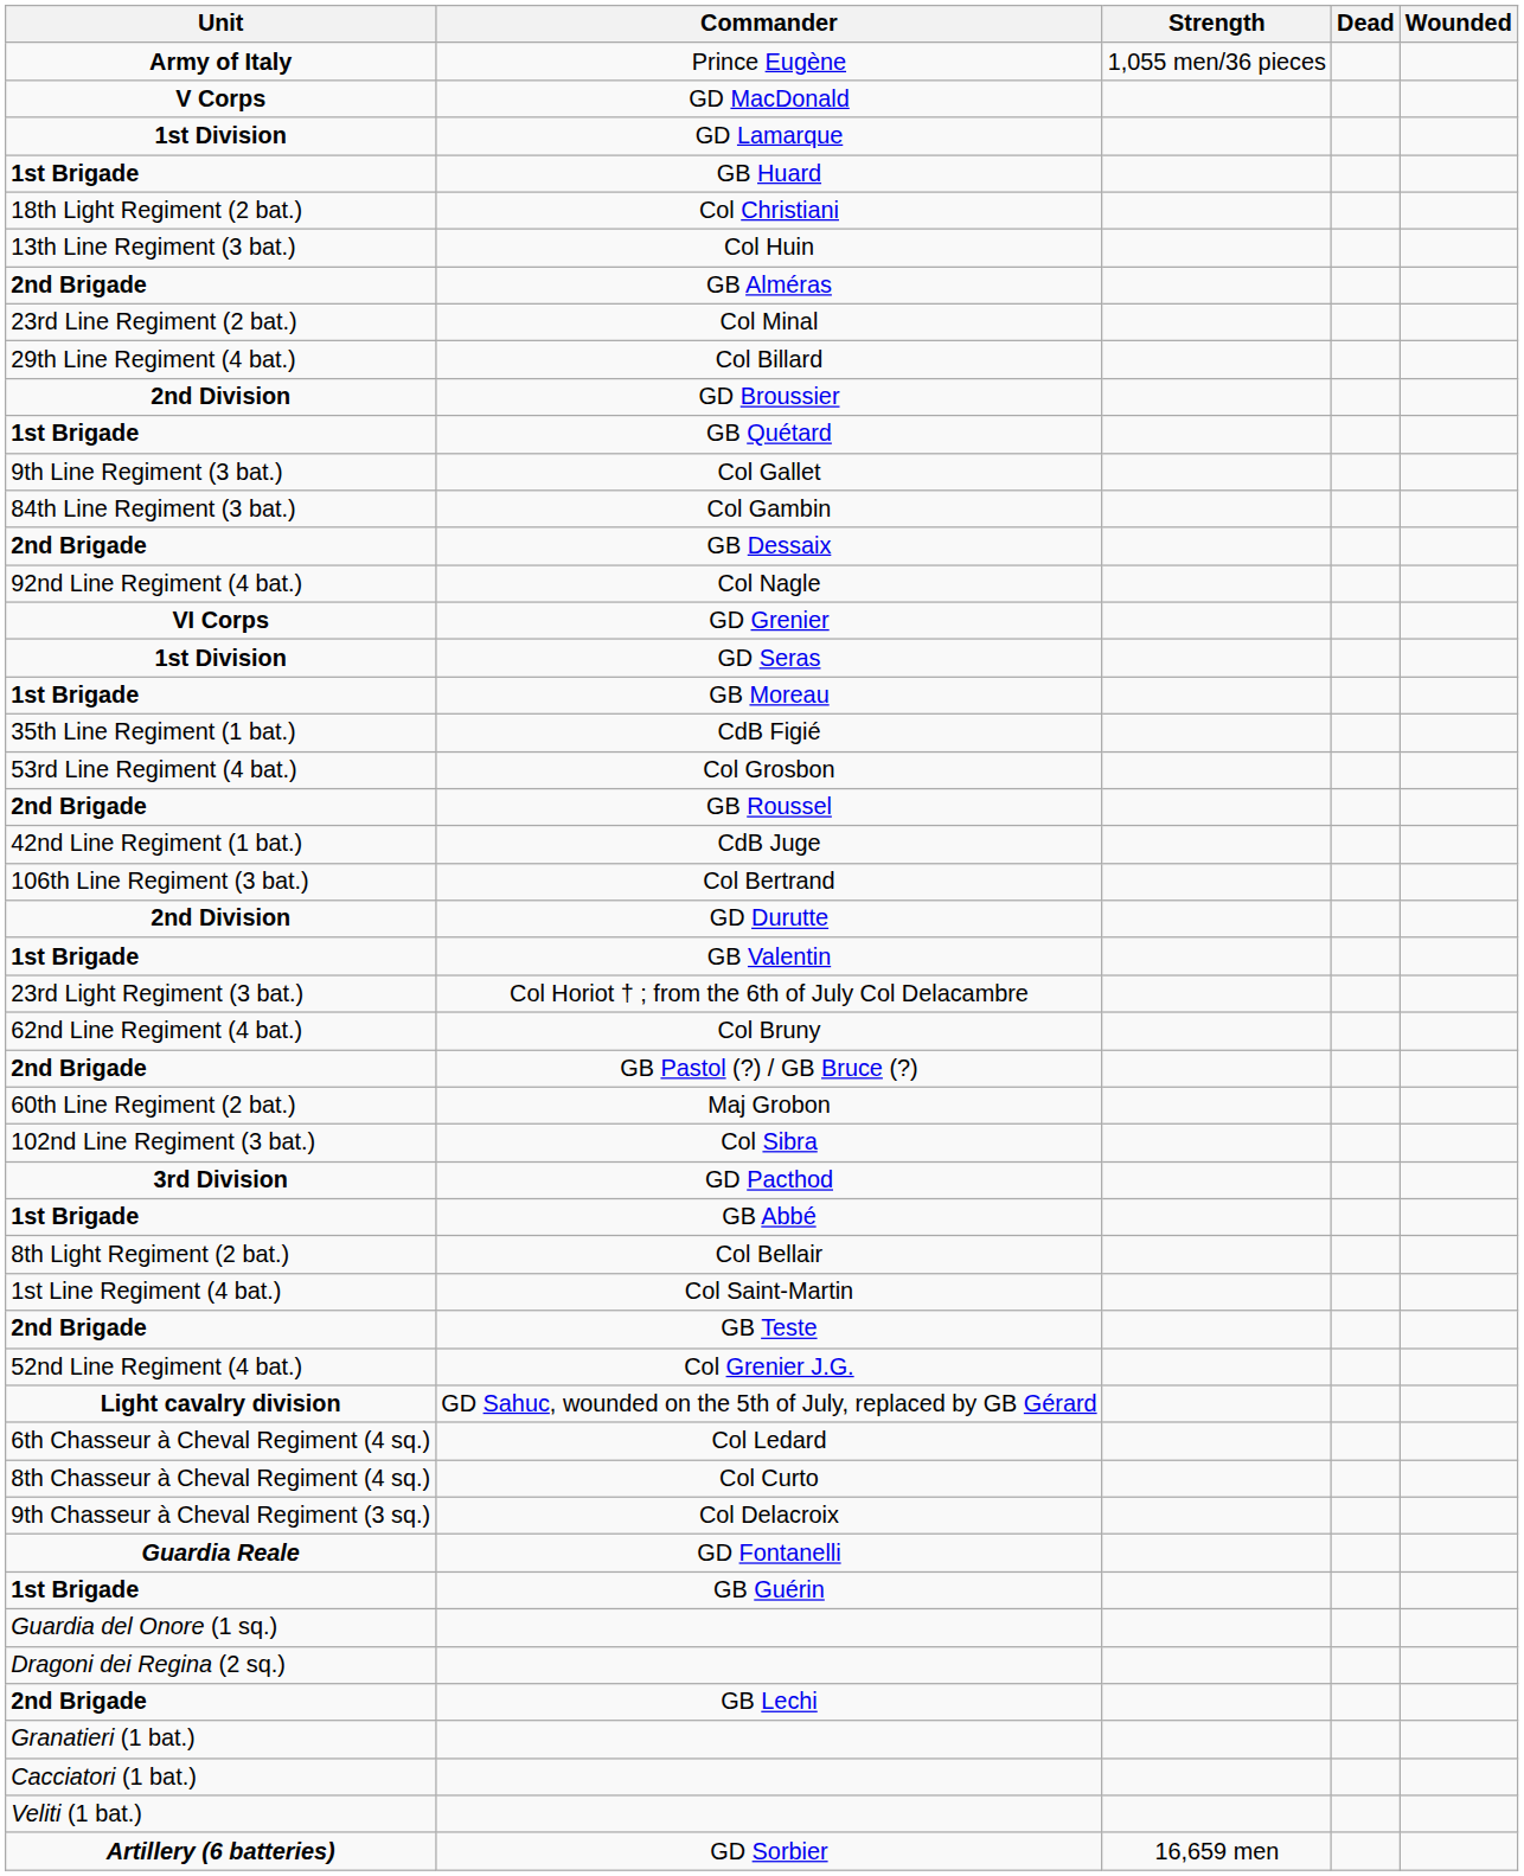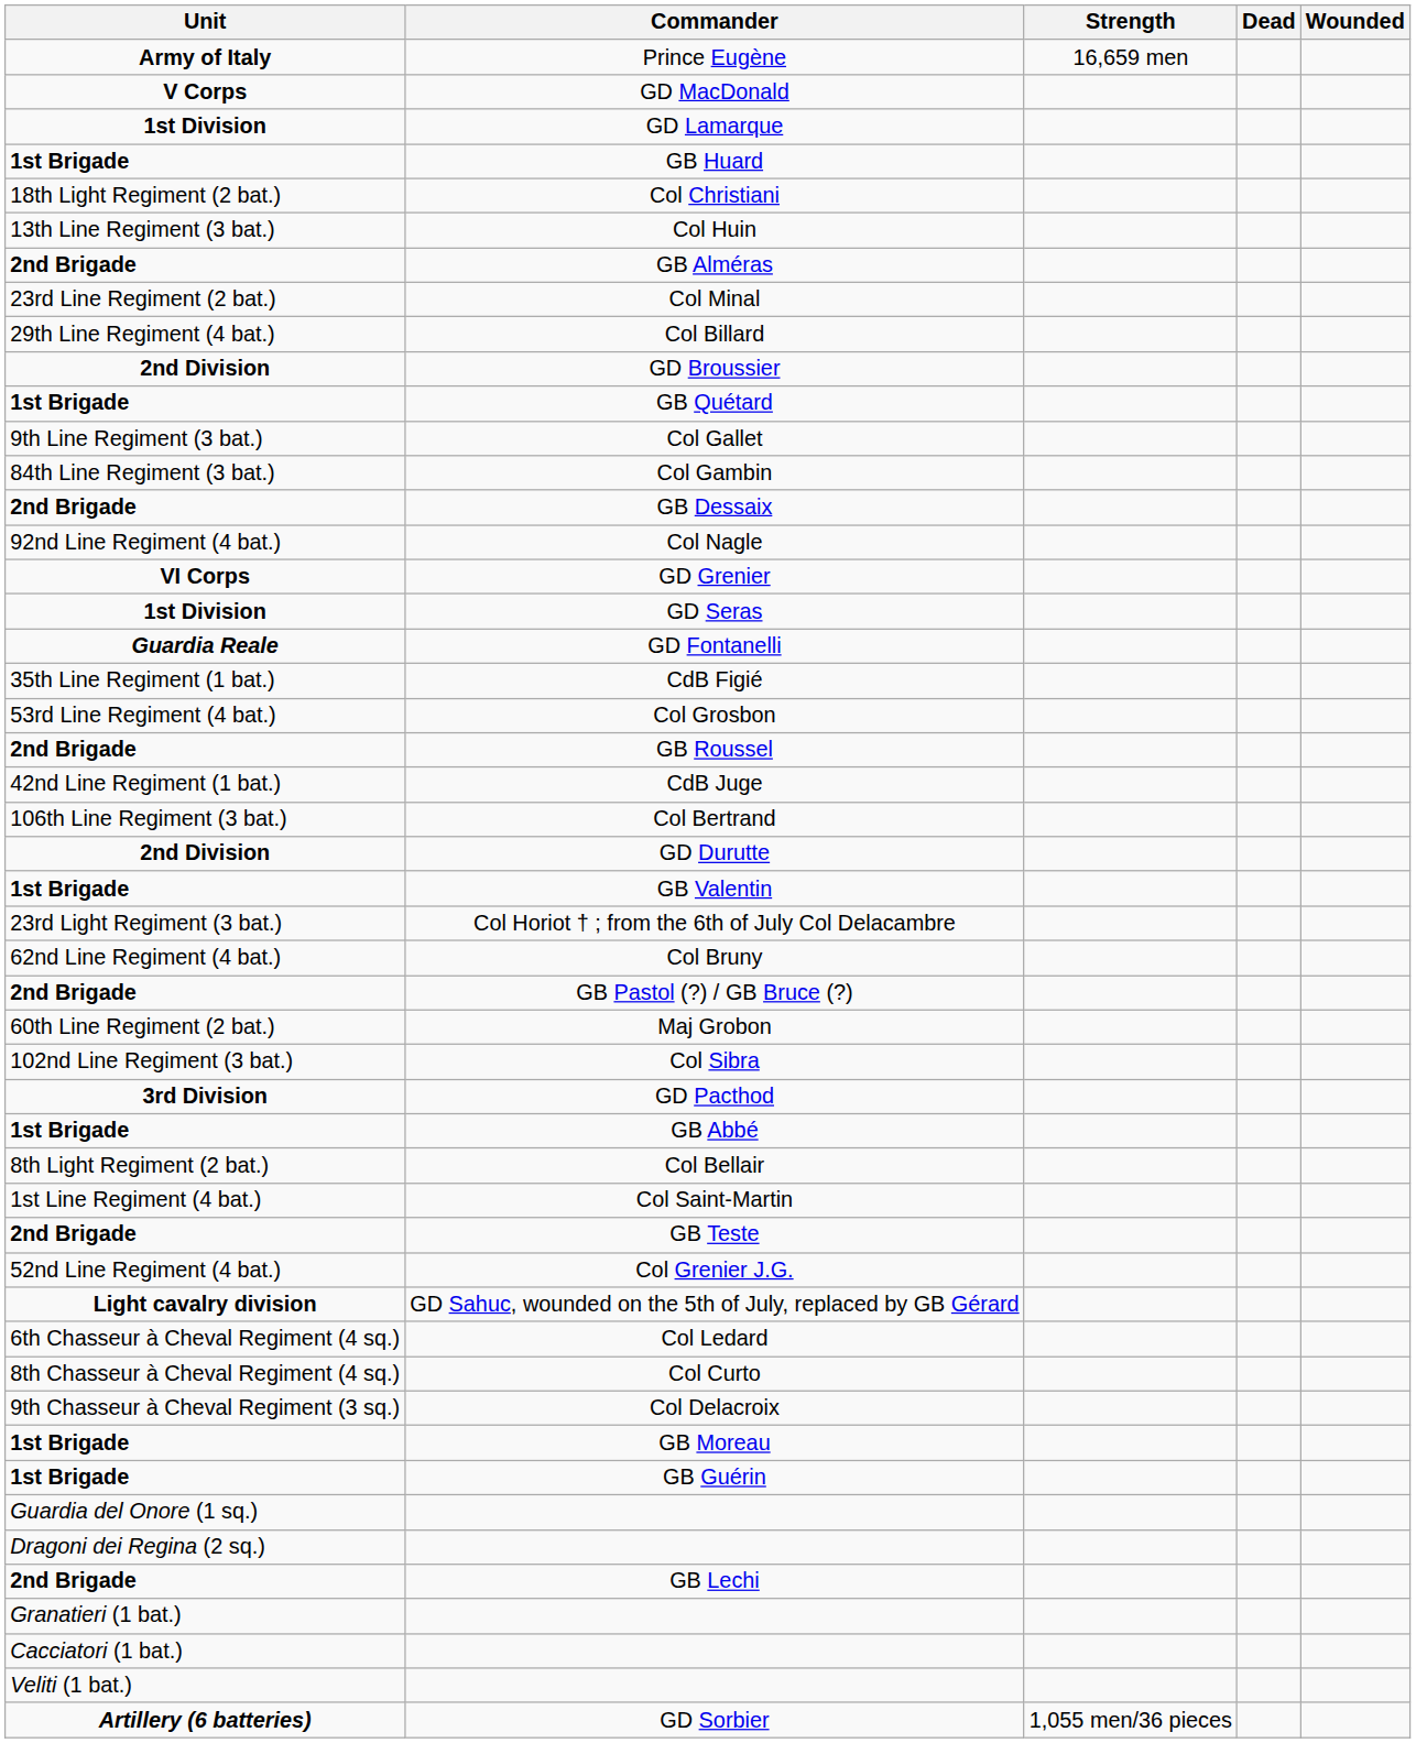 <table class="wikitable">
 <tr>
 <th>Unit</th>
 <th>Commander</th>
 <th>Strength</th>
 <th>Dead</th>
 <th>Wounded</th>
 </tr>
 <tr>
 <th style="background:#f9f9f9;">Army of Italy</th>
 <td style="text-align:center;">Prince <a href='#'>Eugène</a></td>
-<td style="text-align:center;">1,055 men/36 pieces</td>
+<td style="text-align:center;">16,659 men</td>
 <td style="text-align:center;"></td>
 <td style="text-align:center;"></td>
 </tr>
 <tr>
 <th style="background:#f9f9f9;">V Corps</th>
 <td style="text-align:center;">GD <a href='#'>MacDonald</a></td>
 <td style="text-align:center;"></td>
 <td style="text-align:center;"></td>
 <td style="text-align:center;"></td>
 </tr>
 <tr>
 <th style="background:#f9f9f9;">1st Division</th>
 <td style="text-align:center;">GD <a href='#'>Lamarque</a></td>
 <td style="text-align:center;"></td>
 <td style="text-align:center;"></td>
 <td style="text-align:center;"></td>
 </tr>
 <tr>
 <td><strong>1st Brigade</strong></td>
 <td style="text-align:center;">GB <a href='#'>Huard</a></td>
 <td style="text-align:center;"></td>
 <td style="text-align:center;"></td>
 <td style="text-align:center;"></td>
 </tr>
 <tr>
 <td>18th Light Regiment (2 bat.)</td>
 <td style="text-align:center;">Col <a href='#'>Christiani</a></td>
 <td style="text-align:center;"></td>
 <td style="text-align:center;"></td>
 <td style="text-align:center;"></td>
 </tr>
 <tr>
 <td>13th Line Regiment (3 bat.)</td>
 <td style="text-align:center;">Col Huin</td>
 <td style="text-align:center;"></td>
 <td style="text-align:center;"></td>
 <td style="text-align:center;"></td>
 </tr>
 <tr>
 <td><strong>2nd Brigade</strong></td>
 <td style="text-align:center;">GB <a href='#'>Alméras</a></td>
 <td style="text-align:center;"></td>
 <td style="text-align:center;"></td>
 <td style="text-align:center;"></td>
 </tr>
 <tr>
 <td>23rd Line Regiment (2 bat.)</td>
 <td style="text-align:center;">Col Minal</td>
 <td style="text-align:center;"></td>
 <td style="text-align:center;"></td>
 <td style="text-align:center;"></td>
 </tr>
 <tr>
 <td>29th Line Regiment (4 bat.)</td>
 <td style="text-align:center;">Col Billard</td>
 <td style="text-align:center;"></td>
 <td style="text-align:center;"></td>
 <td style="text-align:center;"></td>
 </tr>
 <tr>
 <th style="background:#f9f9f9;">2nd Division</th>
 <td style="text-align:center;">GD <a href='#'>Broussier</a></td>
 <td style="text-align:center;"></td>
 <td style="text-align:center;"></td>
 <td style="text-align:center;"></td>
 </tr>
 <tr>
 <td><strong>1st Brigade</strong></td>
 <td style="text-align:center;">GB <a href='#'>Quétard</a></td>
 <td style="text-align:center;"></td>
 <td style="text-align:center;"></td>
 <td style="text-align:center;"></td>
 </tr>
 <tr>
 <td>9th Line Regiment (3 bat.)</td>
 <td style="text-align:center;">Col Gallet</td>
 <td style="text-align:center;"></td>
 <td style="text-align:center;"></td>
 <td style="text-align:center;"></td>
 </tr>
 <tr>
 <td>84th Line Regiment (3 bat.)</td>
 <td style="text-align:center;">Col Gambin</td>
 <td style="text-align:center;"></td>
 <td style="text-align:center;"></td>
 <td style="text-align:center;"></td>
 </tr>
 <tr>
 <td><strong>2nd Brigade</strong></td>
 <td style="text-align:center;">GB <a href='#'>Dessaix</a></td>
 <td style="text-align:center;"></td>
 <td style="text-align:center;"></td>
 <td style="text-align:center;"></td>
 </tr>
 <tr>
 <td>92nd Line Regiment (4 bat.)</td>
 <td style="text-align:center;">Col Nagle</td>
 <td style="text-align:center;"></td>
 <td style="text-align:center;"></td>
 <td style="text-align:center;"></td>
 </tr>
 <tr>
 <th style="background:#f9f9f9;">VI Corps</th>
 <td style="text-align:center;">GD <a href='#'>Grenier</a></td>
 <td style="text-align:center;"></td>
 <td style="text-align:center;"></td>
 <td style="text-align:center;"></td>
 </tr>
 <tr>
 <th style="background:#f9f9f9;">1st Division</th>
 <td style="text-align:center;">GD <a href='#'>Seras</a></td>
 <td style="text-align:center;"></td>
 <td style="text-align:center;"></td>
 <td style="text-align:center;"></td>
 </tr>
 <tr>
-<td><strong>1st Brigade</strong></td>
-<td style="text-align:center;">GB <a href='#'>Moreau</a></td>
+<th style="background:#f9f9f9;"><em>Guardia Reale</em></th>
+<td style="text-align:center;">GD <a href='#'>Fontanelli</a></td>
 <td style="text-align:center;"></td>
 <td style="text-align:center;"></td>
 <td style="text-align:center;"></td>
 </tr>
 <tr>
 <td>35th Line Regiment (1 bat.)</td>
 <td style="text-align:center;">CdB Figié</td>
 <td style="text-align:center;"></td>
 <td style="text-align:center;"></td>
 <td style="text-align:center;"></td>
 </tr>
 <tr>
 <td>53rd Line Regiment (4 bat.)</td>
 <td style="text-align:center;">Col Grosbon</td>
 <td style="text-align:center;"></td>
 <td style="text-align:center;"></td>
 <td style="text-align:center;"></td>
 </tr>
 <tr>
 <td><strong>2nd Brigade</strong></td>
 <td style="text-align:center;">GB <a href='#'>Roussel</a></td>
 <td style="text-align:center;"></td>
 <td style="text-align:center;"></td>
 <td style="text-align:center;"></td>
 </tr>
 <tr>
 <td>42nd Line Regiment (1 bat.)</td>
 <td style="text-align:center;">CdB Juge</td>
 <td style="text-align:center;"></td>
 <td style="text-align:center;"></td>
 <td style="text-align:center;"></td>
 </tr>
 <tr>
 <td>106th Line Regiment (3 bat.)</td>
 <td style="text-align:center;">Col Bertrand</td>
 <td style="text-align:center;"></td>
 <td style="text-align:center;"></td>
 <td style="text-align:center;"></td>
 </tr>
 <tr>
 <th style="background:#f9f9f9;">2nd Division</th>
 <td style="text-align:center;">GD <a href='#'>Durutte</a></td>
 <td style="text-align:center;"></td>
 <td style="text-align:center;"></td>
 <td style="text-align:center;"></td>
 </tr>
 <tr>
 <td><strong>1st Brigade</strong></td>
 <td style="text-align:center;">GB <a href='#'>Valentin</a></td>
 <td style="text-align:center;"></td>
 <td style="text-align:center;"></td>
 <td style="text-align:center;"></td>
 </tr>
 <tr>
 <td>23rd Light Regiment (3 bat.)</td>
 <td style="text-align:center;">Col Horiot † ; from the 6th of July Col Delacambre</td>
 <td style="text-align:center;"></td>
 <td style="text-align:center;"></td>
 <td style="text-align:center;"></td>
 </tr>
 <tr>
 <td>62nd Line Regiment (4 bat.)</td>
 <td style="text-align:center;">Col Bruny</td>
 <td style="text-align:center;"></td>
 <td style="text-align:center;"></td>
 <td style="text-align:center;"></td>
 </tr>
 <tr>
 <td><strong>2nd Brigade</strong></td>
 <td style="text-align:center;">GB <a href='#'>Pastol</a> (?) / GB <a href='#'>Bruce</a> (?)</td>
 <td style="text-align:center;"></td>
 <td style="text-align:center;"></td>
 <td style="text-align:center;"></td>
 </tr>
 <tr>
 <td>60th Line Regiment (2 bat.)</td>
 <td style="text-align:center;">Maj Grobon</td>
 <td style="text-align:center;"></td>
 <td style="text-align:center;"></td>
 <td style="text-align:center;"></td>
 </tr>
 <tr>
 <td>102nd Line Regiment (3 bat.)</td>
 <td style="text-align:center;">Col <a href='#'>Sibra</a></td>
 <td style="text-align:center;"></td>
 <td style="text-align:center;"></td>
 <td style="text-align:center;"></td>
 </tr>
 <tr>
 <th style="background:#f9f9f9;">3rd Division</th>
 <td style="text-align:center;">GD <a href='#'>Pacthod</a></td>
 <td style="text-align:center;"></td>
 <td style="text-align:center;"></td>
 <td style="text-align:center;"></td>
 </tr>
 <tr>
 <td><strong>1st Brigade</strong></td>
 <td style="text-align:center;">GB <a href='#'>Abbé</a></td>
 <td style="text-align:center;"></td>
 <td style="text-align:center;"></td>
 <td style="text-align:center;"></td>
 </tr>
 <tr>
 <td>8th Light Regiment (2 bat.)</td>
 <td style="text-align:center;">Col Bellair</td>
 <td style="text-align:center;"></td>
 <td style="text-align:center;"></td>
 <td style="text-align:center;"></td>
 </tr>
 <tr>
 <td>1st Line Regiment (4 bat.)</td>
 <td style="text-align:center;">Col Saint-Martin</td>
 <td style="text-align:center;"></td>
 <td style="text-align:center;"></td>
 <td style="text-align:center;"></td>
 </tr>
 <tr>
 <td><strong>2nd Brigade</strong></td>
 <td style="text-align:center;">GB <a href='#'>Teste</a></td>
 <td style="text-align:center;"></td>
 <td style="text-align:center;"></td>
 <td style="text-align:center;"></td>
 </tr>
 <tr>
 <td>52nd Line Regiment (4 bat.)</td>
 <td style="text-align:center;">Col <a href='#'>Grenier J.G.</a></td>
 <td style="text-align:center;"></td>
 <td style="text-align:center;"></td>
 <td style="text-align:center;"></td>
 </tr>
 <tr>
 <th style="background:#f9f9f9;">Light cavalry division</th>
 <td style="text-align:center;">GD <a href='#'>Sahuc</a>, wounded on the 5th of July, replaced by GB <a href='#'>Gérard</a></td>
 <td style="text-align:center;"></td>
 <td style="text-align:center;"></td>
 <td style="text-align:center;"></td>
 </tr>
 <tr>
 <td>6th Chasseur à Cheval Regiment (4 sq.)</td>
 <td style="text-align:center;">Col Ledard</td>
 <td style="text-align:center;"></td>
 <td style="text-align:center;"></td>
 <td style="text-align:center;"></td>
 </tr>
 <tr>
 <td>8th Chasseur à Cheval Regiment (4 sq.)</td>
 <td style="text-align:center;">Col Curto</td>
 <td style="text-align:center;"></td>
 <td style="text-align:center;"></td>
 <td style="text-align:center;"></td>
 </tr>
 <tr>
 <td>9th Chasseur à Cheval Regiment (3 sq.)</td>
 <td style="text-align:center;">Col Delacroix</td>
 <td style="text-align:center;"></td>
 <td style="text-align:center;"></td>
 <td style="text-align:center;"></td>
 </tr>
 <tr>
-<th style="background:#f9f9f9;"><em>Guardia Reale</em></th>
-<td style="text-align:center;">GD <a href='#'>Fontanelli</a></td>
+<td><strong>1st Brigade</strong></td>
+<td style="text-align:center;">GB <a href='#'>Moreau</a></td>
 <td style="text-align:center;"></td>
 <td style="text-align:center;"></td>
 <td style="text-align:center;"></td>
 </tr>
 <tr>
 <td><strong>1st Brigade</strong></td>
 <td style="text-align:center;">GB <a href='#'>Guérin</a></td>
 <td style="text-align:center;"></td>
 <td style="text-align:center;"></td>
 <td style="text-align:center;"></td>
 </tr>
 <tr>
 <td><em>Guardia del Onore</em> (1 sq.)</td>
 <td style="text-align:center;"></td>
 <td style="text-align:center;"></td>
 <td style="text-align:center;"></td>
 <td style="text-align:center;"></td>
 </tr>
 <tr>
 <td><em>Dragoni dei Regina</em> (2 sq.)</td>
 <td style="text-align:center;"></td>
 <td style="text-align:center;"></td>
 <td style="text-align:center;"></td>
 <td style="text-align:center;"></td>
 </tr>
 <tr>
 <td><strong>2nd Brigade</strong></td>
 <td style="text-align:center;">GB <a href='#'>Lechi</a></td>
 <td style="text-align:center;"></td>
 <td style="text-align:center;"></td>
 <td style="text-align:center;"></td>
 </tr>
 <tr>
 <td><em>Granatieri</em> (1 bat.)</td>
 <td style="text-align:center;"></td>
 <td style="text-align:center;"></td>
 <td style="text-align:center;"></td>
 <td style="text-align:center;"></td>
 </tr>
 <tr>
 <td><em>Cacciatori</em> (1 bat.)</td>
 <td style="text-align:center;"></td>
 <td style="text-align:center;"></td>
 <td style="text-align:center;"></td>
 <td style="text-align:center;"></td>
 </tr>
 <tr>
 <td><em>Veliti</em> (1 bat.)</td>
 <td style="text-align:center;"></td>
 <td style="text-align:center;"></td>
 <td style="text-align:center;"></td>
 <td style="text-align:center;"></td>
 </tr>
 <tr>
 <th style="background:#f9f9f9;"><em>Artillery (6 batteries)</em></th>
 <td style="text-align:center;">GD <a href='#'>Sorbier</a></td>
-<td style="text-align:center;">16,659 men</td>
+<td style="text-align:center;">1,055 men/36 pieces</td>
 <td style="text-align:center;"></td>
 <td style="text-align:center;"></td>
 </tr>
 </table>
